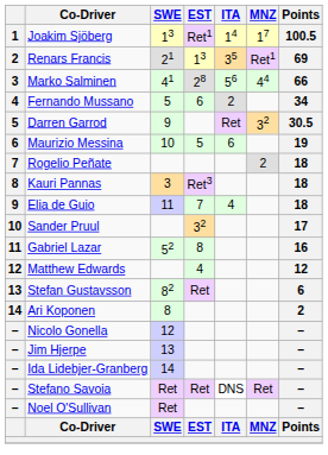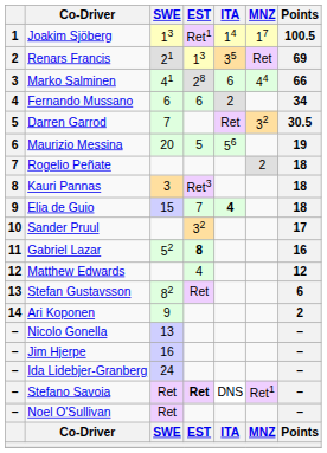 <table class="wikitable" style="font-size: 85%; text-align: center">
 <tr valign="top">
 <th valign="middle"></th>
 <th valign="middle">Co-Driver</th>
 <th><a href='#'>SWE</a><br></th>
 <th><a href='#'>EST</a><br></th>
 <th><a href='#'>ITA</a><br></th>
 <th><a href='#'>MNZ</a><br></th>
 <th valign="middle">Points</th>
 </tr>
 <tr>
 <th>1</th>
 <td align="left"> <a href='#'>Joakim Sjöberg</a></td>
 <td style="background:#ffffbf">1<sup>3</sup></td>
 <td style="background:#efcfff">Ret<sup>1</sup></td>
 <td style="background:#ffffbf">1<sup>4</sup></td>
 <td style="background:#ffffbf">1<sup>7</sup></td>
 <th>100.5</th>
 </tr>
 <tr>
 <th>2</th>
 <td align="left"> <a href='#'>Renars Francis</a></td>
 <td style="background:#dfdfdf">2<sup>1</sup></td>
 <td style="background:#ffffbf">1<sup>3</sup></td>
 <td style="background:#ffdf9f">3<sup>5</sup></td>
-<td style="background:#efcfff">Ret<sup>1</sup></td>
+<td style="background:#efcfff">Ret</td>
 <th>69</th>
 </tr>
 <tr>
 <th>3</th>
 <td align="left"> <a href='#'>Marko Salminen</a></td>
 <td style="background:#dfffdf">4<sup>1</sup></td>
 <td style="background:#dfdfdf">2<sup>8</sup></td>
-<td style="background:#dfffdf">5<sup>6</sup></td>
+<td style="background:#dfffdf">6</td>
 <td style="background:#dfffdf">4<sup>4</sup></td>
 <th>66</th>
 </tr>
 <tr>
 <th>4</th>
 <td align="left"> <a href='#'>Fernando Mussano</a></td>
-<td style="background:#dfffdf">5</td>
+<td style="background:#dfffdf">6</td>
 <td style="background:#dfffdf">6</td>
 <td style="background:#dfdfdf">2</td>
 <td></td>
 <th>34</th>
 </tr>
 <tr>
 <th>5</th>
 <td align="left"> <a href='#'>Darren Garrod</a></td>
-<td style="background:#dfffdf">9</td>
+<td style="background:#dfffdf">7</td>
 <td></td>
 <td style="background:#efcfff">Ret</td>
 <td style="background:#ffdf9f">3<sup>2</sup></td>
 <th>30.5</th>
 </tr>
 <tr>
 <th>6</th>
 <td align="left"> <a href='#'>Maurizio Messina</a></td>
-<td style="background:#dfffdf">10</td>
+<td style="background:#dfffdf">20</td>
 <td style="background:#dfffdf">5</td>
-<td style="background:#dfffdf">6</td>
+<td style="background:#dfffdf">5<sup>6</sup></td>
 <td></td>
 <th>19</th>
 </tr>
 <tr>
 <th>7</th>
 <td align="left"> <a href='#'>Rogelio Peñate</a></td>
 <td></td>
 <td></td>
 <td></td>
 <td style="background:#dfdfdf">2</td>
 <th>18</th>
 </tr>
 <tr>
 <th>8</th>
 <td align="left"> <a href='#'>Kauri Pannas</a></td>
 <td style="background:#ffdf9f">3</td>
 <td style="background:#efcfff">Ret<sup>3</sup></td>
 <td></td>
 <td></td>
 <th>18</th>
 </tr>
 <tr>
 <th>9</th>
 <td align="left"> <a href='#'>Elia de Guio</a></td>
-<td style="background:#cfcfff">11</td>
+<td style="background:#cfcfff">15</td>
 <td style="background:#dfffdf">7</td>
-<td style="background:#dfffdf">4</td>
+<td style="background:#dfffdf"><strong>4</strong></td>
 <td></td>
 <th>18</th>
 </tr>
 <tr>
 <th>10</th>
 <td align="left"> <a href='#'>Sander Pruul</a></td>
 <td></td>
 <td style="background:#ffdf9f">3<sup>2</sup></td>
 <td></td>
 <td></td>
 <th>17</th>
 </tr>
 <tr>
 <th>11</th>
 <td align="left"> <a href='#'>Gabriel Lazar</a></td>
 <td style="background:#dfffdf">5<sup>2</sup></td>
-<td style="background:#dfffdf">8</td>
+<td style="background:#dfffdf"><strong>8</strong></td>
 <td></td>
 <td></td>
 <th>16</th>
 </tr>
 <tr>
 <th>12</th>
 <td align="left"> <a href='#'>Matthew Edwards</a></td>
 <td></td>
 <td style="background:#dfffdf">4</td>
 <td></td>
 <td></td>
 <th>12</th>
 </tr>
 <tr>
 <th>13</th>
 <td align="left"> <a href='#'>Stefan Gustavsson</a></td>
 <td style="background:#dfffdf">8<sup>2</sup></td>
 <td style="background:#efcfff">Ret</td>
 <td></td>
 <td></td>
 <th>6</th>
 </tr>
 <tr>
 <th>14</th>
 <td align="left"> <a href='#'>Ari Koponen</a></td>
-<td style="background:#dfffdf">8</td>
+<td style="background:#dfffdf">9</td>
 <td></td>
 <td></td>
 <td></td>
 <th>2</th>
 </tr>
 <tr>
 <th>–</th>
 <td align="left"> <a href='#'>Nicolo Gonella</a></td>
-<td style="background:#cfcfff">12</td>
+<td style="background:#cfcfff">13</td>
 <td></td>
 <td></td>
 <td></td>
 <th>–</th>
 </tr>
 <tr>
 <th>–</th>
 <td align="left"> <a href='#'>Jim Hjerpe</a></td>
-<td style="background:#cfcfff">13</td>
+<td style="background:#cfcfff">16</td>
 <td></td>
 <td></td>
 <td></td>
 <th>–</th>
 </tr>
 <tr>
 <th>–</th>
 <td align="left" nowrap> <a href='#'>Ida Lidebjer-Granberg</a></td>
-<td style="background:#cfcfff">14</td>
+<td style="background:#cfcfff">24</td>
 <td></td>
 <td></td>
 <td></td>
 <th>–</th>
 </tr>
 <tr>
 <th>–</th>
 <td align="left"> <a href='#'>Stefano Savoia</a></td>
 <td style="background:#efcfff">Ret</td>
-<td style="background:#efcfff">Ret</td>
+<td style="background:#efcfff"><strong>Ret</strong></td>
 <td style="background:#ffffff">DNS</td>
-<td style="background:#efcfff">Ret</td>
+<td style="background:#efcfff">Ret<sup>1</sup></td>
 <th>–</th>
 </tr>
 <tr>
 <th>–</th>
 <td align="left"> <a href='#'>Noel O'Sullivan</a></td>
 <td style="background:#efcfff">Ret</td>
 <td></td>
 <td></td>
 <td></td>
 <th>–</th>
 </tr>
 <tr>
 <th valign="middle"></th>
 <th valign="middle">Co-Driver</th>
 <th><a href='#'>SWE</a><br></th>
 <th><a href='#'>EST</a><br></th>
 <th><a href='#'>ITA</a><br></th>
 <th><a href='#'>MNZ</a><br></th>
 <th valign="middle">Points</th>
 </tr>
 <tr>
 <th colspan="9"></th>
 </tr>
 <tr>
 </tr>
 </table>
